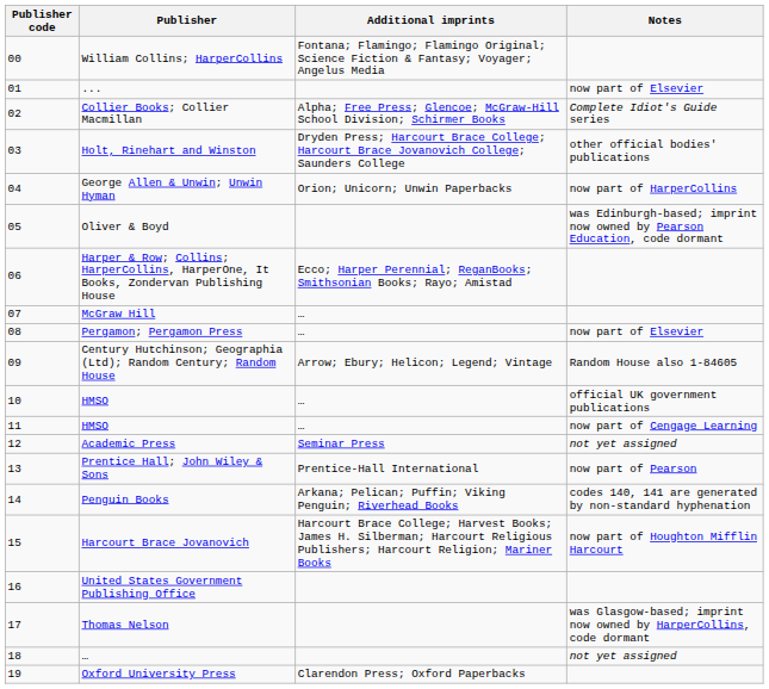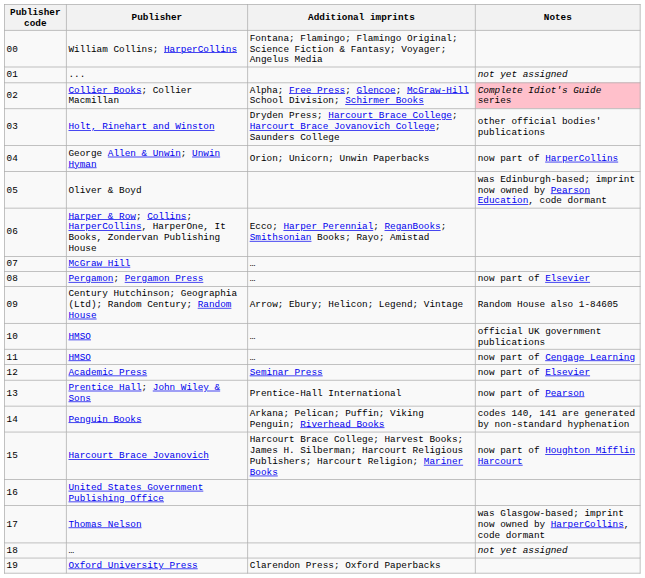 <table class="wikitable" style="width: 100%">
 <tr>
 <th>Publisher code</th>
 <th>Publisher</th>
 <th>Additional imprints</th>
 <th>Notes</th>
 </tr>
 <tr>
 <td>00</td>
 <td>William Collins; <a href='#'>HarperCollins</a></td>
 <td>Fontana; Flamingo; Flamingo Original; Science Fiction & Fantasy; Voyager; Angelus Media</td>
 <td></td>
 </tr>
 <tr>
 <td>01</td>
 <td>...</td>
 <td></td>
-<td>now part of <a href='#'>Elsevier</a></td>
+<td><em>not yet assigned</em></td>
 </tr>
 <tr>
 <td>02</td>
 <td><a href='#'>Collier Books</a>; Collier Macmillan</td>
 <td>Alpha; <a href='#'>Free Press</a>; <a href='#'>Glencoe</a>; <a href='#'>McGraw-Hill</a> School Division; <a href='#'>Schirmer Books</a></td>
-<td><em>Complete Idiot's Guide</em> series</td>
+<td style="background: pink;"><em>Complete Idiot's Guide</em> series</td>
 </tr>
 <tr>
 <td>03</td>
 <td><a href='#'>Holt, Rinehart and Winston</a></td>
 <td>Dryden Press; <a href='#'>Harcourt Brace College</a>; <a href='#'>Harcourt Brace Jovanovich College</a>; Saunders College</td>
 <td>other official bodies' publications</td>
 </tr>
 <tr>
 <td>04</td>
 <td>George <a href='#'>Allen & Unwin</a>; <a href='#'>Unwin Hyman</a></td>
 <td>Orion; Unicorn; Unwin Paperbacks</td>
 <td>now part of <a href='#'>HarperCollins</a></td>
 </tr>
 <tr>
 <td>05</td>
 <td>Oliver & Boyd</td>
 <td></td>
 <td>was Edinburgh-based; imprint now owned by <a href='#'>Pearson Education</a>, code dormant</td>
 </tr>
 <tr>
 <td>06</td>
 <td><a href='#'>Harper & Row</a>; <a href='#'>Collins</a>; <a href='#'>HarperCollins</a>, HarperOne, It Books, Zondervan Publishing House</td>
 <td>Ecco; <a href='#'>Harper Perennial</a>; <a href='#'>ReganBooks</a>; <a href='#'>Smithsonian</a> Books; Rayo; Amistad</td>
 <td></td>
 </tr>
 <tr>
 <td>07</td>
 <td><a href='#'>McGraw Hill</a></td>
 <td>…</td>
 <td></td>
 </tr>
 <tr>
 <td>08</td>
 <td><a href='#'>Pergamon</a>; <a href='#'>Pergamon Press</a></td>
 <td>…</td>
 <td>now part of <a href='#'>Elsevier</a></td>
 </tr>
 <tr>
 <td>09</td>
 <td>Century Hutchinson; Geographia (Ltd); Random Century; <a href='#'>Random House</a></td>
 <td>Arrow; Ebury; Helicon; Legend; Vintage</td>
 <td>Random House also 1-84605</td>
 </tr>
 <tr>
 <td>10</td>
 <td><a href='#'>HMSO</a></td>
 <td>…</td>
 <td>official UK government publications</td>
 </tr>
 <tr>
 <td>11</td>
 <td><a href='#'>HMSO</a></td>
 <td>…</td>
 <td>now part of <a href='#'>Cengage Learning</a></td>
 </tr>
 <tr>
 <td>12</td>
 <td><a href='#'>Academic Press</a></td>
 <td><a href='#'>Seminar Press</a></td>
-<td><em>not yet assigned</em></td>
+<td>now part of <a href='#'>Elsevier</a></td>
 </tr>
 <tr>
 <td>13</td>
 <td><a href='#'>Prentice Hall</a>; <a href='#'>John Wiley & Sons</a></td>
 <td>Prentice-Hall International</td>
 <td>now part of <a href='#'>Pearson</a></td>
 </tr>
 <tr>
 <td>14</td>
 <td><a href='#'>Penguin Books</a></td>
 <td>Arkana; Pelican; Puffin; Viking Penguin; <a href='#'>Riverhead Books</a></td>
 <td>codes 140, 141 are generated by non-standard hyphenation</td>
 </tr>
 <tr>
 <td>15</td>
 <td><a href='#'>Harcourt Brace Jovanovich</a></td>
 <td>Harcourt Brace College; Harvest Books; James H. Silberman; Harcourt Religious Publishers; Harcourt Religion; <a href='#'>Mariner Books</a></td>
 <td>now part of <a href='#'>Houghton Mifflin Harcourt</a></td>
 </tr>
 <tr>
 <td>16</td>
 <td><a href='#'>United States Government Publishing Office</a></td>
 <td></td>
 <td></td>
 </tr>
 <tr>
 <td>17</td>
 <td><a href='#'>Thomas Nelson</a></td>
 <td></td>
 <td>was Glasgow-based; imprint now owned by <a href='#'>HarperCollins</a>, code dormant</td>
 </tr>
 <tr>
 <td>18</td>
 <td>…</td>
 <td></td>
 <td><em>not yet assigned</em></td>
 </tr>
 <tr>
 <td>19</td>
 <td><a href='#'>Oxford University Press</a></td>
 <td>Clarendon Press; Oxford Paperbacks</td>
 <td></td>
 </tr>
 </table>
